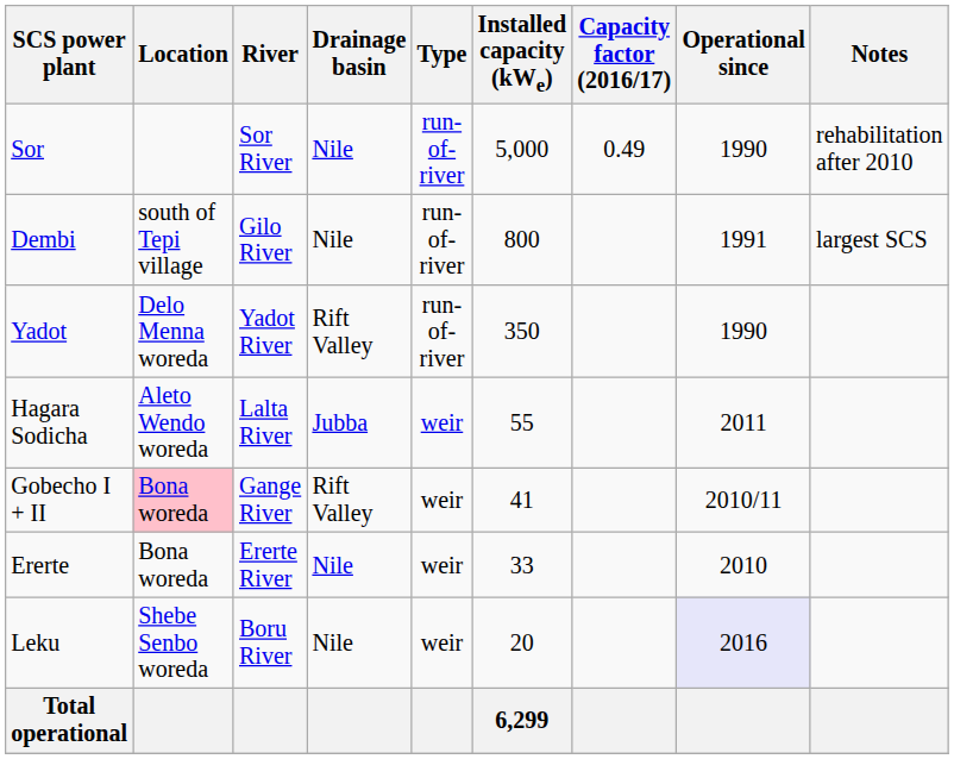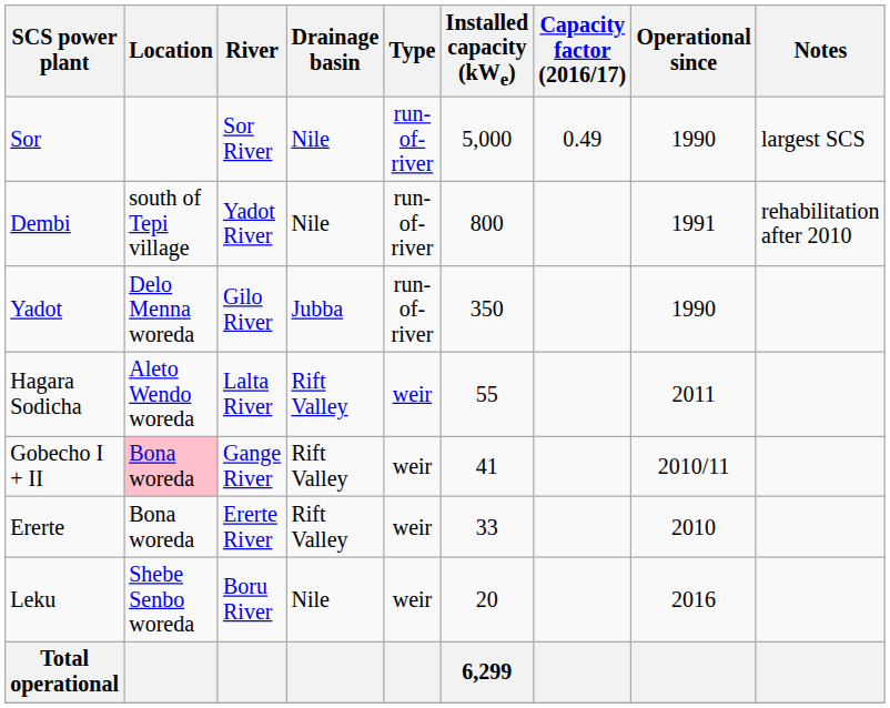 <table class="wikitable sortable">
 <tr>
 <th>SCS power plant</th>
 <th class="unsortable">Location</th>
 <th>River</th>
 <th>Drainage<br>basin</th>
 <th>Type</th>
 <th>Installed<br>capacity (kW<sub>e</sub>)</th>
 <th><a href='#'>Capacity factor</a><br>(2016/17)</th>
 <th>Operational<br>since</th>
 <th class="unsortable">Notes</th>
 </tr>
 <tr>
 <td><a href='#'>Sor</a></td>
 <td></td>
 <td><a href='#'>Sor River</a></td>
 <td><a href='#'>Nile</a></td>
 <td style="text-align:center" data-sort-value="0"><a href='#'>run-of-river</a></td>
 <td style="text-align:center" data-sort-value="5000">5,000</td>
 <td style="text-align:center" data-sort-value="0.49">0.49</td>
 <td style="text-align:center">1990</td>
-<td>rehabilitation after 2010</td>
+<td>largest SCS</td>
 </tr>
 <tr>
 <td><a href='#'>Dembi</a></td>
 <td>south of <a href='#'>Tepi</a> village</td>
-<td><a href='#'>Gilo River</a></td>
+<td><a href='#'>Yadot River</a></td>
 <td>Nile</td>
 <td style="text-align:center" data-sort-value="0">run-of-river</td>
 <td style="text-align:center" data-sort-value="800">800</td>
 <td style="text-align:center" data-sort-value="0"></td>
 <td style="text-align:center">1991</td>
-<td>largest SCS</td>
+<td>rehabilitation after 2010</td>
 </tr>
 <tr>
 <td><a href='#'>Yadot</a></td>
 <td><a href='#'>Delo Menna</a> woreda</td>
-<td><a href='#'>Yadot River</a></td>
-<td>Rift Valley</td>
+<td><a href='#'>Gilo River</a></td>
+<td><a href='#'>Jubba</a></td>
 <td style="text-align:center" data-sort-value="0">run-of-river</td>
 <td style="text-align:center" data-sort-value="350">350</td>
 <td style="text-align:center" data-sort-value="0"></td>
 <td style="text-align:center">1990</td>
 <td></td>
 </tr>
 <tr>
 <td>Hagara Sodicha</td>
 <td><a href='#'>Aleto Wendo</a> woreda</td>
 <td><a href='#'>Lalta River</a></td>
-<td><a href='#'>Jubba</a></td>
+<td><a href='#'>Rift Valley</a></td>
 <td style="text-align:center" data-sort-value="0"><a href='#'>weir</a></td>
 <td style="text-align:center" data-sort-value="55">55</td>
 <td style="text-align:center" data-sort-value="0"></td>
 <td style="text-align:center">2011</td>
 <td></td>
 </tr>
 <tr>
 <td>Gobecho I + II</td>
 <td style="background: pink;"><a href='#'>Bona</a> woreda</td>
 <td><a href='#'>Gange River</a></td>
 <td>Rift Valley</td>
 <td style="text-align:center" data-sort-value="0">weir</td>
 <td style="text-align:center" data-sort-value="41">41</td>
 <td style="text-align:center" data-sort-value="0"></td>
 <td style="text-align:center">2010/11</td>
 <td></td>
 </tr>
 <tr>
 <td>Ererte</td>
 <td>Bona woreda</td>
 <td><a href='#'>Ererte River</a></td>
-<td><a href='#'>Nile</a></td>
+<td>Rift Valley</td>
 <td style="text-align:center" data-sort-value="0">weir</td>
 <td style="text-align:center" data-sort-value="33">33</td>
 <td style="text-align:center" data-sort-value="0"></td>
 <td style="text-align:center">2010</td>
 <td></td>
 </tr>
 <tr>
 <td>Leku</td>
 <td><a href='#'>Shebe Senbo</a> woreda</td>
 <td><a href='#'>Boru River</a></td>
 <td>Nile</td>
 <td style="text-align:center" data-sort-value="0">weir</td>
 <td style="text-align:center" data-sort-value="20">20</td>
 <td style="text-align:center" data-sort-value="0"></td>
-<td style="background: lavender; text-align:center">2016</td>
+<td style="text-align:center">2016</td>
 <td></td>
 </tr>
 <tr style="background:#F0F0F0;">
 <th>Total operational</th>
 <th></th>
 <th></th>
 <th></th>
 <th></th>
 <th>6,299</th>
 <th></th>
 <th></th>
 <th></th>
 </tr>
 <tr>
 </tr>
 </table>
